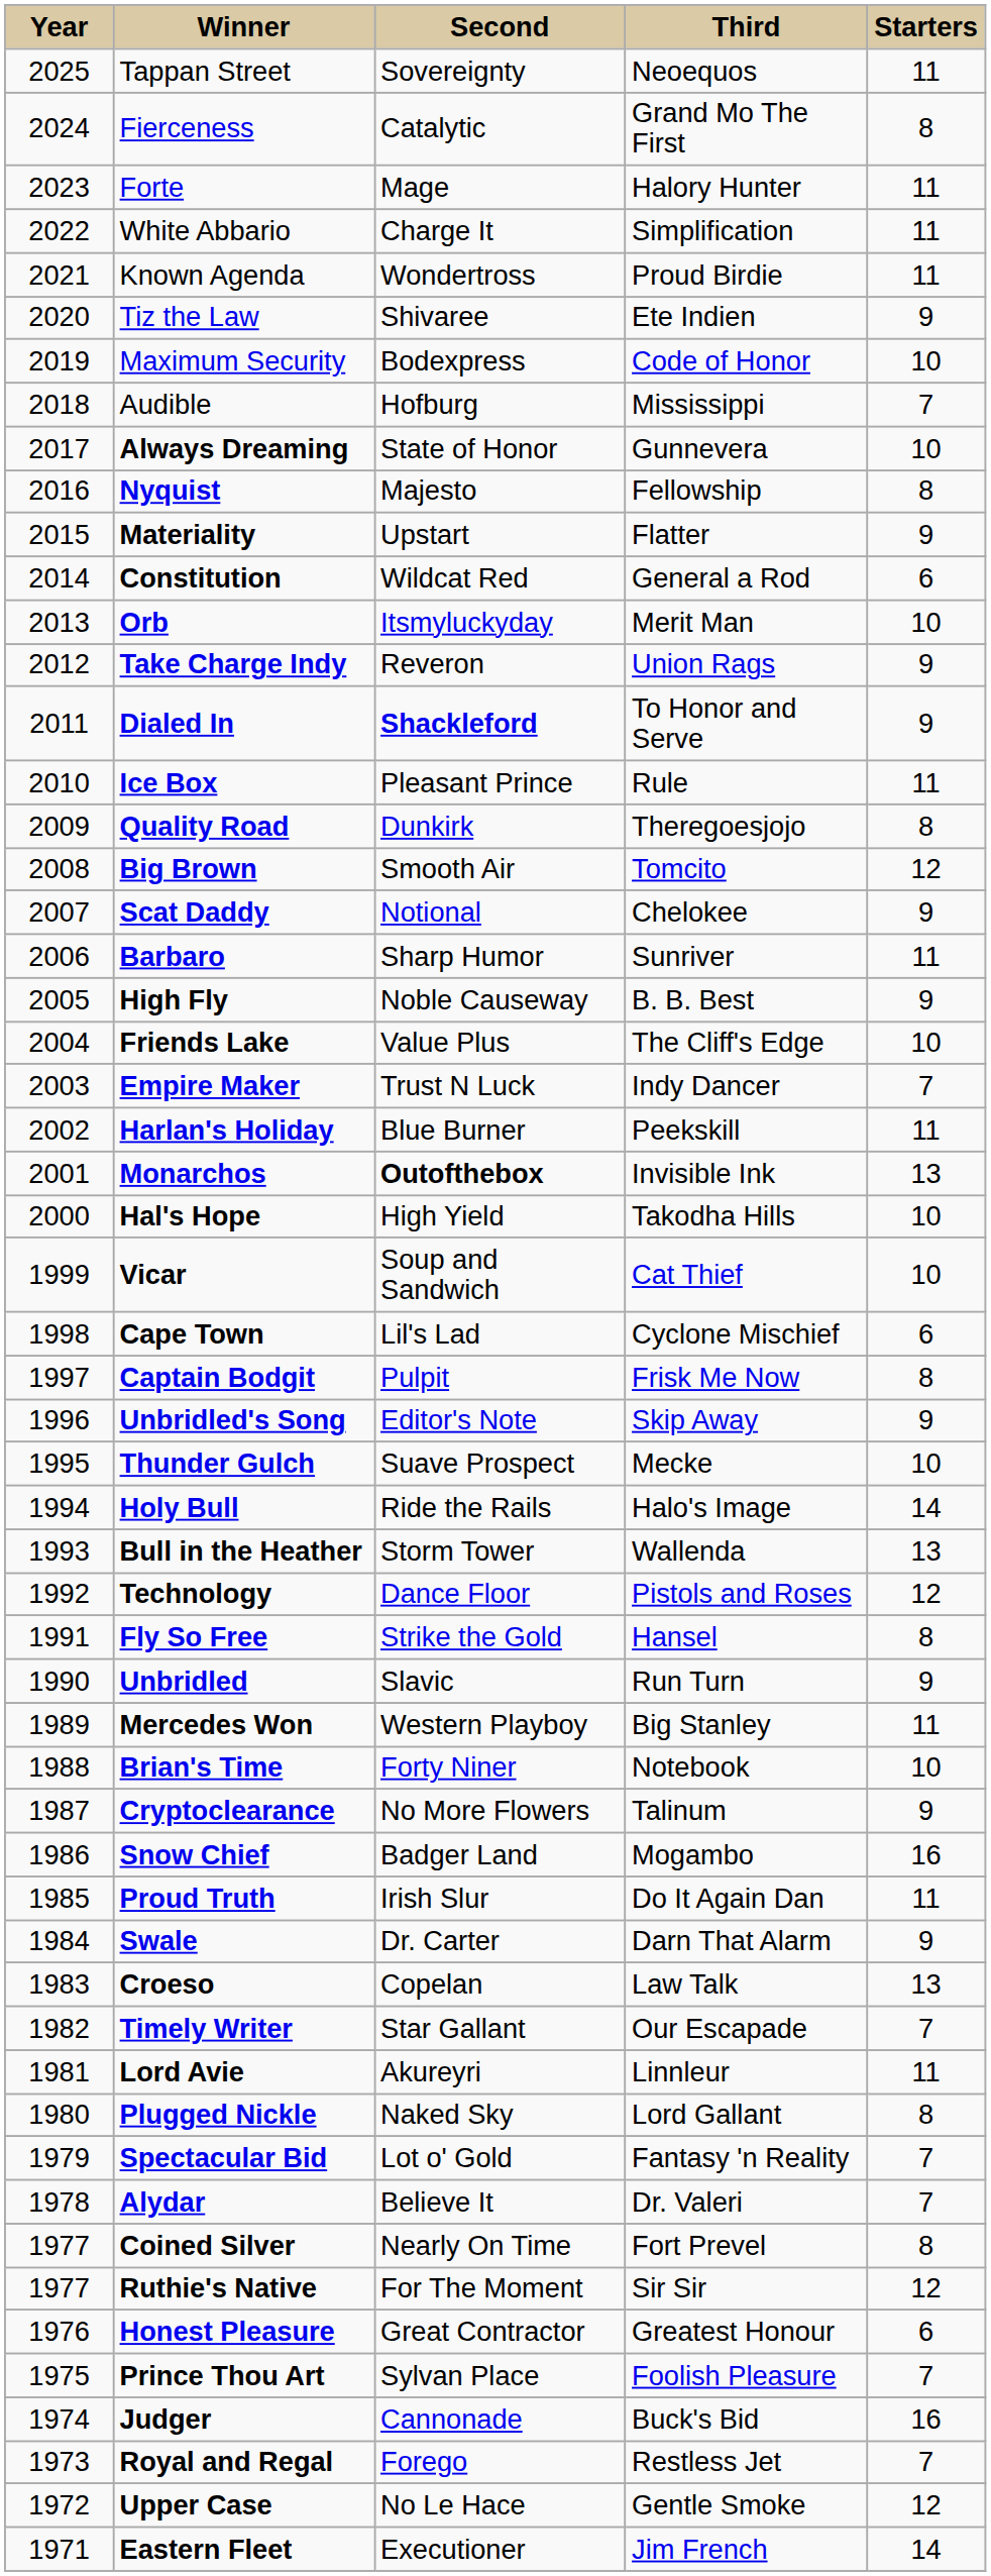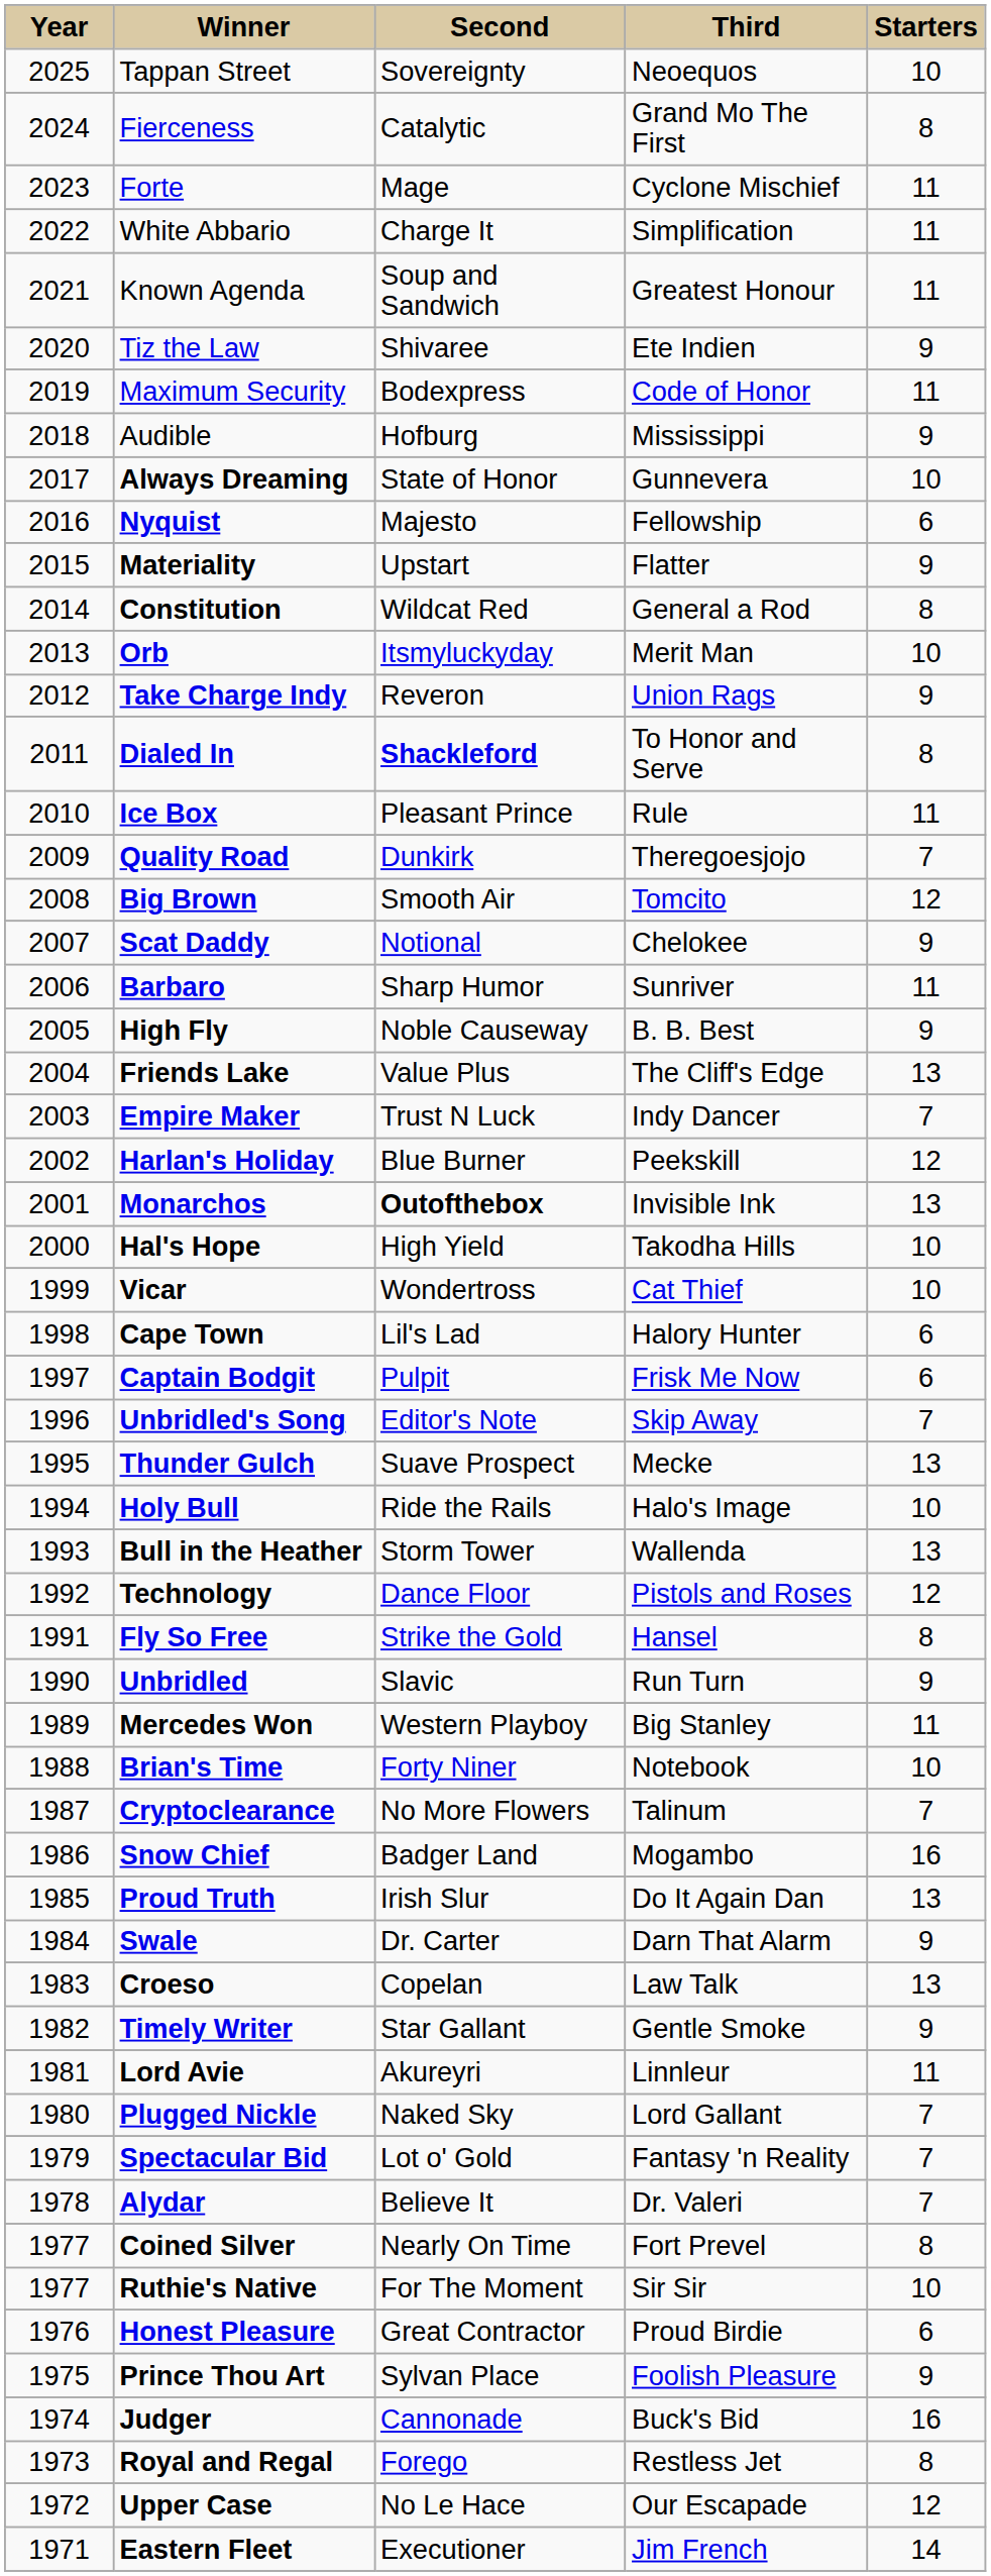 <table class = "wikitable sortable" | border="1" cellpadding="0" style="border-collapse: collapse; font-size:90%">
 <tr bgcolor="#DACAA5" align="center">
 <td width="50px"><strong>Year</strong> <br></td>
 <td width="130px"><strong>Winner</strong> <br></td>
 <td width="125px"><strong>Second</strong> <br></td>
 <td width="120px"><strong>Third</strong> <br></td>
 <td width="55px"><strong>Starters</strong></td>
 </tr>
 <tr>
 <td align="center">2025</td>
 <td>Tappan Street</td>
 <td>Sovereignty</td>
 <td>Neoequos</td>
-<td align="center">11</td>
+<td align="center">10</td>
 </tr>
 <tr>
 <td align="center">2024</td>
 <td><a href='#'>Fierceness</a></td>
 <td>Catalytic</td>
 <td>Grand Mo The First</td>
 <td align="center">8</td>
 </tr>
 <tr>
 <td align="center">2023</td>
 <td><a href='#'>Forte</a></td>
 <td>Mage</td>
-<td>Halory Hunter</td>
+<td>Cyclone Mischief</td>
 <td align="center">11</td>
 </tr>
 <tr>
 <td align="center">2022</td>
 <td>White Abbario</td>
 <td>Charge It</td>
 <td>Simplification</td>
 <td align="center">11</td>
 </tr>
 <tr>
 <td align="center">2021</td>
 <td>Known Agenda</td>
-<td>Wondertross</td>
-<td>Proud Birdie</td>
+<td>Soup and Sandwich</td>
+<td>Greatest Honour</td>
 <td align="center">11</td>
 </tr>
 <tr>
 <td align="center">2020</td>
 <td><a href='#'>Tiz the Law</a></td>
 <td>Shivaree</td>
 <td>Ete Indien</td>
 <td align="center">9</td>
 </tr>
 <tr>
 <td align="center">2019</td>
 <td><a href='#'>Maximum Security</a></td>
 <td>Bodexpress</td>
 <td><a href='#'>Code of Honor</a></td>
-<td align="center">10</td>
+<td align="center">11</td>
 </tr>
 <tr>
 <td align="center">2018</td>
 <td>Audible</td>
 <td>Hofburg</td>
 <td>Mississippi</td>
-<td align="center">7</td>
+<td align="center">9</td>
 </tr>
 <tr>
 <td align=center>2017</td>
 <td><strong>Always Dreaming</strong></td>
 <td>State of Honor</td>
 <td>Gunnevera</td>
 <td align=center>10</td>
 </tr>
 <tr>
 <td align=center>2016</td>
 <td><strong><a href='#'>Nyquist</a></strong></td>
 <td>Majesto</td>
 <td>Fellowship</td>
-<td align=center>8</td>
+<td align=center>6</td>
 </tr>
 <tr>
 <td align=center>2015</td>
 <td><strong>Materiality</strong></td>
 <td>Upstart</td>
 <td>Flatter</td>
 <td align=center>9</td>
 </tr>
 <tr>
 <td align=center>2014</td>
 <td><strong>Constitution</strong></td>
 <td>Wildcat Red</td>
 <td>General a Rod</td>
-<td align=center>6</td>
+<td align=center>8</td>
 </tr>
 <tr>
 <td align=center>2013</td>
 <td><strong><a href='#'>Orb</a></strong></td>
 <td><a href='#'>Itsmyluckyday</a></td>
 <td>Merit Man</td>
 <td align=center>10</td>
 </tr>
 <tr>
 <td align=center>2012</td>
 <td><strong><a href='#'>Take Charge Indy</a></strong></td>
 <td>Reveron</td>
 <td><a href='#'>Union Rags</a></td>
 <td align=center>9</td>
 </tr>
 <tr>
 <td align=center>2011</td>
 <td><strong><a href='#'>Dialed In</a></strong></td>
 <td><strong><a href='#'>Shackleford</a></strong></td>
 <td>To Honor and Serve</td>
-<td align=center>9</td>
+<td align=center>8</td>
 </tr>
 <tr>
 <td align=center>2010</td>
 <td><strong><a href='#'>Ice Box</a></strong></td>
 <td>Pleasant Prince</td>
 <td>Rule</td>
 <td align=center>11</td>
 </tr>
 <tr>
 <td align=center>2009</td>
 <td><strong><a href='#'>Quality Road</a></strong></td>
 <td><a href='#'>Dunkirk</a></td>
 <td>Theregoesjojo</td>
-<td align=center>8</td>
+<td align=center>7</td>
 </tr>
 <tr>
 <td align=center>2008</td>
 <td><strong><a href='#'>Big Brown</a></strong></td>
 <td>Smooth Air</td>
 <td><a href='#'>Tomcito</a></td>
 <td align=center>12</td>
 </tr>
 <tr>
 <td align=center>2007</td>
 <td><strong><a href='#'>Scat Daddy</a></strong></td>
 <td><a href='#'>Notional</a></td>
 <td>Chelokee</td>
 <td align=center>9</td>
 </tr>
 <tr>
 <td align=center>2006</td>
 <td><strong><a href='#'>Barbaro</a></strong></td>
 <td>Sharp Humor</td>
 <td>Sunriver</td>
 <td align=center>11</td>
 </tr>
 <tr>
 <td align=center>2005</td>
 <td><strong>High Fly</strong></td>
 <td>Noble Causeway</td>
 <td>B. B. Best</td>
 <td align=center>9</td>
 </tr>
 <tr>
 <td align=center>2004</td>
 <td><strong>Friends Lake</strong></td>
 <td>Value Plus</td>
 <td>The Cliff's Edge</td>
-<td align=center>10</td>
+<td align=center>13</td>
 </tr>
 <tr>
 <td align=center>2003</td>
 <td><strong><a href='#'>Empire Maker</a></strong></td>
 <td>Trust N Luck</td>
 <td>Indy Dancer</td>
 <td align=center>7</td>
 </tr>
 <tr>
 <td align=center>2002</td>
 <td><strong><a href='#'>Harlan's Holiday</a></strong></td>
 <td>Blue Burner</td>
 <td>Peekskill</td>
-<td align=center>11</td>
+<td align=center>12</td>
 </tr>
 <tr>
 <td align=center>2001</td>
 <td><strong><a href='#'>Monarchos</a></strong></td>
 <td><strong>Outofthebox</strong></td>
 <td>Invisible Ink</td>
 <td align=center>13</td>
 </tr>
 <tr>
 <td align=center>2000</td>
 <td><strong>Hal's Hope</strong></td>
 <td>High Yield</td>
 <td>Takodha Hills</td>
 <td align=center>10</td>
 </tr>
 <tr>
 <td align=center>1999</td>
 <td><strong>Vicar</strong></td>
-<td>Soup and Sandwich</td>
+<td>Wondertross</td>
 <td><a href='#'>Cat Thief</a></td>
 <td align=center>10</td>
 </tr>
 <tr>
 <td align=center>1998</td>
 <td><strong>Cape Town</strong></td>
 <td>Lil's Lad</td>
-<td>Cyclone Mischief</td>
+<td>Halory Hunter</td>
 <td align=center>6</td>
 </tr>
 <tr>
 <td align=center>1997</td>
 <td><strong><a href='#'>Captain Bodgit</a></strong></td>
 <td><a href='#'>Pulpit</a></td>
 <td><a href='#'>Frisk Me Now</a></td>
-<td align=center>8</td>
+<td align=center>6</td>
 </tr>
 <tr>
 <td align=center>1996</td>
 <td><strong><a href='#'>Unbridled's Song</a></strong></td>
 <td><a href='#'>Editor's Note</a></td>
 <td><a href='#'>Skip Away</a></td>
-<td align=center>9</td>
+<td align=center>7</td>
 </tr>
 <tr>
 <td align=center>1995</td>
 <td><strong><a href='#'>Thunder Gulch</a></strong></td>
 <td>Suave Prospect</td>
 <td>Mecke</td>
-<td align=center>10</td>
+<td align=center>13</td>
 </tr>
 <tr>
 <td align=center>1994</td>
 <td><strong><a href='#'>Holy Bull</a></strong></td>
 <td>Ride the Rails</td>
 <td>Halo's Image</td>
-<td align=center>14</td>
+<td align=center>10</td>
 </tr>
 <tr>
 <td align=center>1993</td>
 <td><strong>Bull in the Heather</strong></td>
 <td>Storm Tower</td>
 <td>Wallenda</td>
 <td align=center>13</td>
 </tr>
 <tr>
 <td align=center>1992</td>
 <td><strong>Technology</strong></td>
 <td><a href='#'>Dance Floor</a></td>
 <td><a href='#'>Pistols and Roses</a></td>
 <td align=center>12</td>
 </tr>
 <tr>
 <td align=center>1991</td>
 <td><strong><a href='#'>Fly So Free</a></strong></td>
 <td><a href='#'>Strike the Gold</a></td>
 <td><a href='#'>Hansel</a></td>
 <td align=center>8</td>
 </tr>
 <tr>
 <td align=center>1990</td>
 <td><strong><a href='#'>Unbridled</a></strong></td>
 <td>Slavic</td>
 <td>Run Turn</td>
 <td align=center>9</td>
 </tr>
 <tr>
 <td align=center>1989</td>
 <td><strong>Mercedes Won</strong></td>
 <td>Western Playboy</td>
 <td>Big Stanley</td>
 <td align=center>11</td>
 </tr>
 <tr>
 <td align=center>1988</td>
 <td><strong><a href='#'>Brian's Time</a></strong></td>
 <td><a href='#'>Forty Niner</a></td>
 <td>Notebook</td>
 <td align=center>10</td>
 </tr>
 <tr>
 <td align=center>1987</td>
 <td><strong><a href='#'>Cryptoclearance</a></strong></td>
 <td>No More Flowers</td>
 <td>Talinum</td>
-<td align=center>9</td>
+<td align=center>7</td>
 </tr>
 <tr>
 <td align=center>1986</td>
 <td><strong><a href='#'>Snow Chief</a></strong></td>
 <td>Badger Land</td>
 <td>Mogambo</td>
 <td align=center>16</td>
 </tr>
 <tr>
 <td align=center>1985</td>
 <td><strong><a href='#'>Proud Truth</a></strong></td>
 <td>Irish Slur</td>
 <td>Do It Again Dan</td>
-<td align=center>11</td>
+<td align=center>13</td>
 </tr>
 <tr>
 <td align=center>1984</td>
 <td><strong><a href='#'>Swale</a></strong></td>
 <td>Dr. Carter</td>
 <td>Darn That Alarm</td>
 <td align=center>9</td>
 </tr>
 <tr>
 <td align=center>1983</td>
 <td><strong>Croeso</strong></td>
 <td>Copelan</td>
 <td>Law Talk</td>
 <td align=center>13</td>
 </tr>
 <tr>
 <td align=center>1982</td>
 <td><strong><a href='#'>Timely Writer</a></strong></td>
 <td>Star Gallant</td>
-<td>Our Escapade</td>
-<td align=center>7</td>
+<td>Gentle Smoke</td>
+<td align=center>9</td>
 </tr>
 <tr>
 <td align=center>1981</td>
 <td><strong>Lord Avie</strong></td>
 <td>Akureyri</td>
 <td>Linnleur</td>
 <td align=center>11</td>
 </tr>
 <tr>
 <td align=center>1980</td>
 <td><strong><a href='#'>Plugged Nickle</a></strong></td>
 <td>Naked Sky</td>
 <td>Lord Gallant</td>
-<td align=center>8</td>
+<td align=center>7</td>
 </tr>
 <tr>
 <td align=center>1979</td>
 <td><strong><a href='#'>Spectacular Bid</a></strong></td>
 <td>Lot o' Gold</td>
 <td>Fantasy 'n Reality</td>
 <td align=center>7</td>
 </tr>
 <tr>
 <td align=center>1978</td>
 <td><strong><a href='#'>Alydar</a></strong></td>
 <td>Believe It</td>
 <td>Dr. Valeri</td>
 <td align=center>7</td>
 </tr>
 <tr>
 <td align=center>1977</td>
 <td><strong>Coined Silver</strong></td>
 <td>Nearly On Time</td>
 <td>Fort Prevel</td>
 <td align=center>8</td>
 </tr>
 <tr>
 <td align=center>1977</td>
 <td><strong>Ruthie's Native</strong></td>
 <td>For The Moment</td>
 <td>Sir Sir</td>
-<td align=center>12</td>
+<td align=center>10</td>
 </tr>
 <tr>
 <td align=center>1976</td>
 <td><strong><a href='#'>Honest Pleasure</a></strong></td>
 <td>Great Contractor</td>
-<td>Greatest Honour</td>
+<td>Proud Birdie</td>
 <td align=center>6</td>
 </tr>
 <tr>
 <td align=center>1975</td>
 <td><strong>Prince Thou Art</strong></td>
 <td>Sylvan Place</td>
 <td><a href='#'>Foolish Pleasure</a></td>
-<td align=center>7</td>
+<td align=center>9</td>
 </tr>
 <tr>
 <td align=center>1974</td>
 <td><strong>Judger</strong></td>
 <td><a href='#'>Cannonade</a></td>
 <td>Buck's Bid</td>
 <td align=center>16</td>
 </tr>
 <tr>
 <td align=center>1973</td>
 <td><strong>Royal and Regal</strong></td>
 <td><a href='#'>Forego</a></td>
 <td>Restless Jet</td>
-<td align=center>7</td>
+<td align=center>8</td>
 </tr>
 <tr>
 <td align=center>1972</td>
 <td><strong>Upper Case</strong></td>
 <td>No Le Hace</td>
-<td>Gentle Smoke</td>
+<td>Our Escapade</td>
 <td align=center>12</td>
 </tr>
 <tr>
 <td align=center>1971</td>
 <td><strong>Eastern Fleet</strong></td>
 <td>Executioner</td>
 <td><a href='#'>Jim French</a></td>
 <td align=center>14</td>
 </tr>
 </table>
